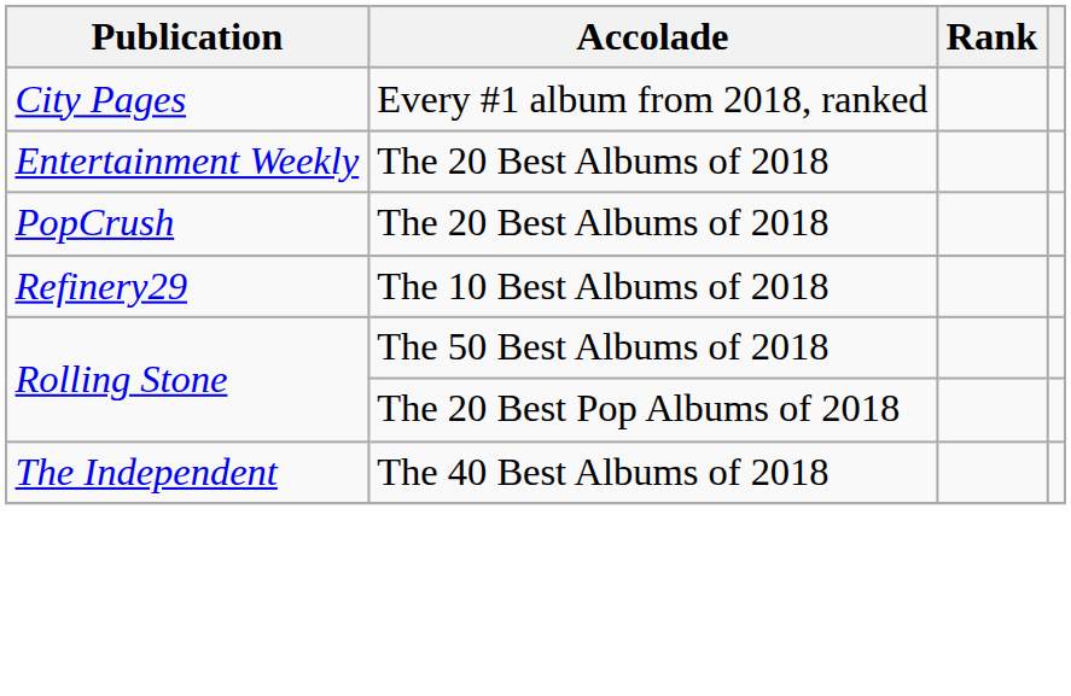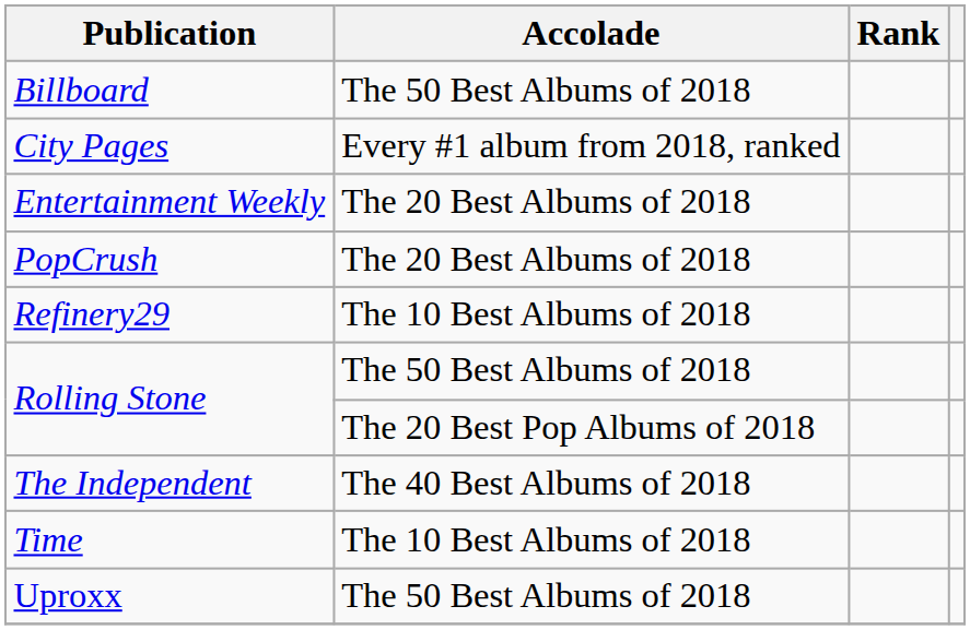 <table class="sortable wikitable">
 <tr>
 <th>Publication</th>
 <th>Accolade</th>
 <th>Rank</th>
 <th class="unsortable"></th>
+</tr>
+<tr>
+<td><em><a href='#'>Billboard</a></em></td>
+<td>The 50 Best Albums of 2018</td>
+<td></td>
+<td></td>
 </tr>
 <tr>
 <td><em><a href='#'>City Pages</a></em></td>
 <td>Every #1 album from 2018, ranked</td>
 <td></td>
 <td></td>
 </tr>
 <tr>
 <td><em><a href='#'>Entertainment Weekly</a></em></td>
 <td>The 20 Best Albums of 2018</td>
 <td></td>
 <td></td>
 </tr>
 <tr>
 <td><em><a href='#'>PopCrush</a></em></td>
 <td>The 20 Best Albums of 2018</td>
 <td></td>
 <td></td>
 </tr>
 <tr>
 <td><em><a href='#'>Refinery29</a></em></td>
 <td>The 10 Best Albums of 2018</td>
 <td></td>
 <td></td>
 </tr>
 <tr>
 <td rowspan="2"><em><a href='#'>Rolling Stone</a></em></td>
 <td>The 50 Best Albums of 2018</td>
 <td></td>
 <td></td>
 </tr>
 <tr>
 <td>The 20 Best Pop Albums of 2018</td>
 <td></td>
 <td></td>
 </tr>
 <tr>
 <td><em><a href='#'>The Independent</a></em></td>
 <td>The 40 Best Albums of 2018</td>
 <td></td>
 <td></td>
 </tr>
 <tr>
+<td><em><a href='#'>Time</a></em></td>
+<td>The 10 Best Albums of 2018</td>
+<td></td>
+<td></td>
+</tr>
+<tr>
+<td><a href='#'>Uproxx</a></td>
+<td>The 50 Best Albums of 2018</td>
+<td></td>
+<td></td>
+</tr>
+<tr>
 </tr>
 </table>
